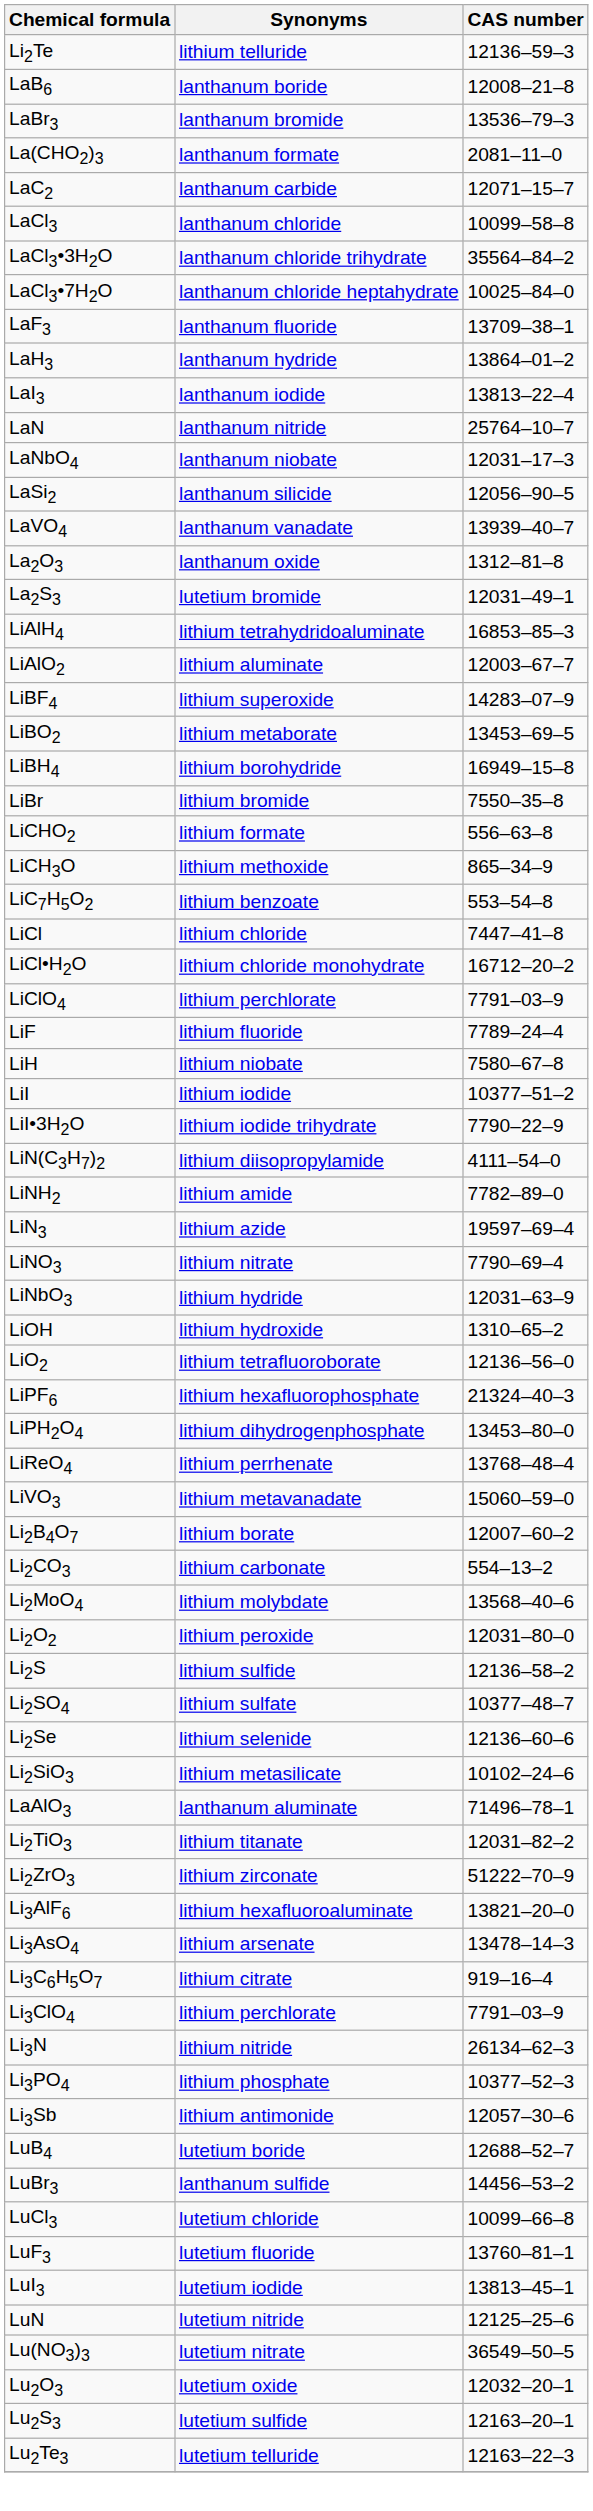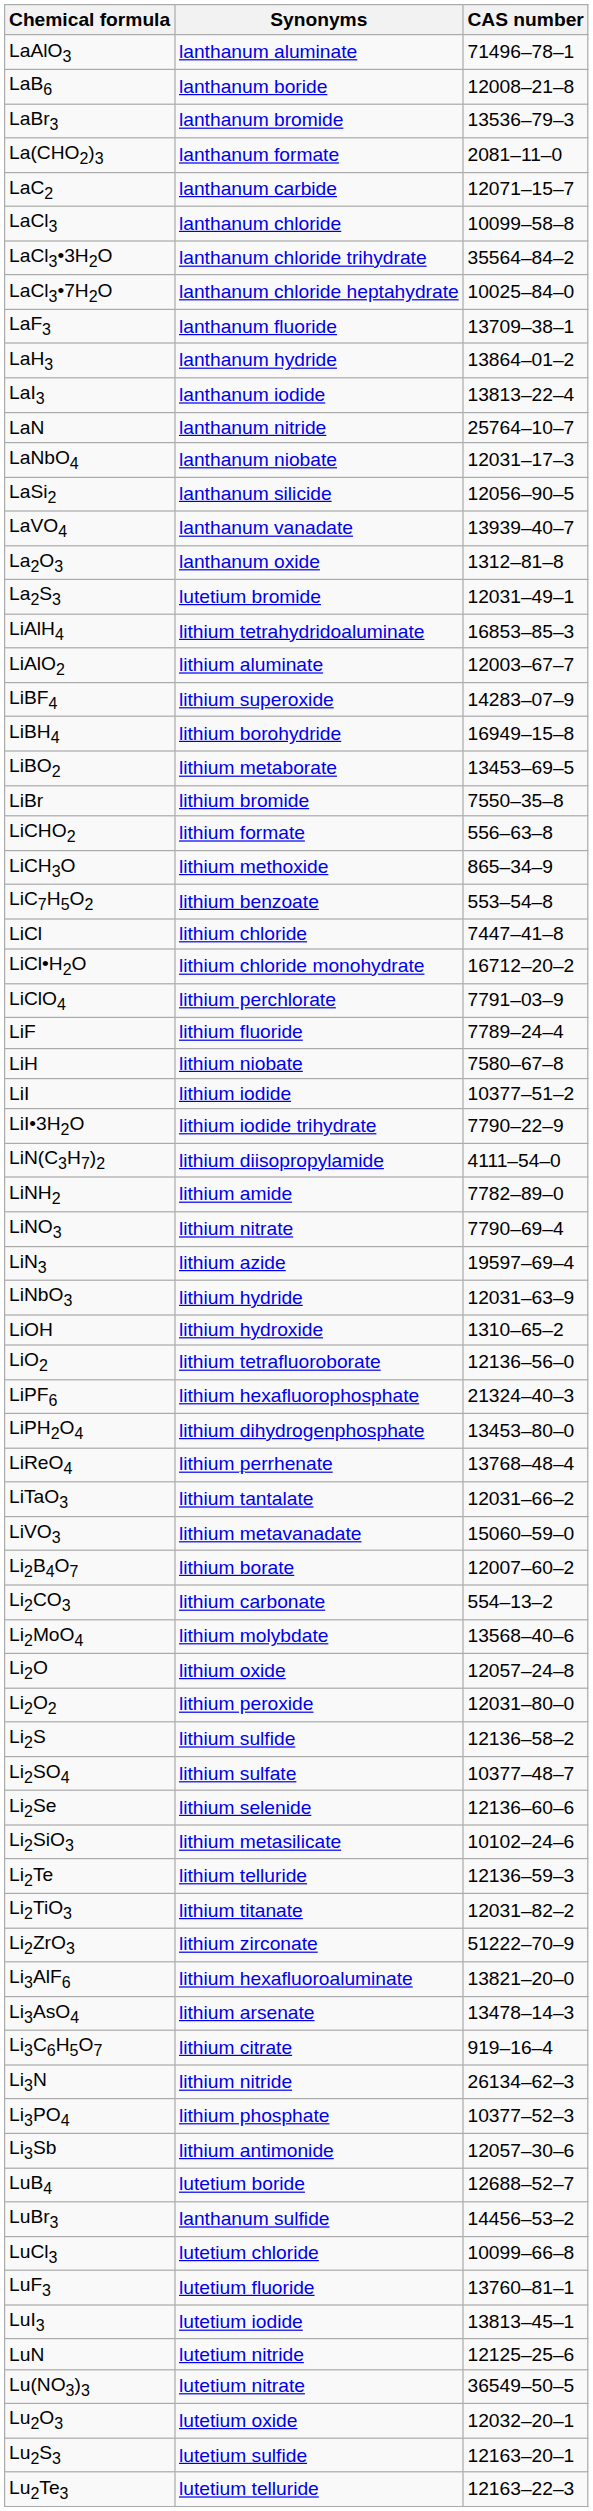 <table class="wikitable">
 <tr>
 <th>Chemical formula</th>
 <th>Synonyms</th>
 <th>CAS number</th>
 </tr>
 <tr>
-<td>Li<sub>2</sub>Te</td>
-<td><a href='#'>lithium telluride</a></td>
-<td>12136–59–3</td>
+<td>LaAlO<sub>3</sub></td>
+<td><a href='#'>lanthanum aluminate</a></td>
+<td>71496–78–1</td>
 </tr>
 <tr>
 <td>LaB<sub>6</sub></td>
 <td><a href='#'>lanthanum boride</a></td>
 <td>12008–21–8</td>
 </tr>
 <tr>
 <td>LaBr<sub>3</sub></td>
 <td><a href='#'>lanthanum bromide</a></td>
 <td>13536–79–3</td>
 </tr>
 <tr>
 <td>La(CHO<sub>2</sub>)<sub>3</sub></td>
 <td><a href='#'>lanthanum formate</a></td>
 <td>2081–11–0</td>
 </tr>
 <tr>
 <td>LaC<sub>2</sub></td>
 <td><a href='#'>lanthanum carbide</a></td>
 <td>12071–15–7</td>
 </tr>
 <tr>
 <td>LaCl<sub>3</sub></td>
 <td><a href='#'>lanthanum chloride</a></td>
 <td>10099–58–8</td>
 </tr>
 <tr>
 <td>LaCl<sub>3</sub>•3H<sub>2</sub>O</td>
 <td><a href='#'>lanthanum chloride trihydrate</a></td>
 <td>35564–84–2</td>
 </tr>
 <tr>
 <td>LaCl<sub>3</sub>•7H<sub>2</sub>O</td>
 <td><a href='#'>lanthanum chloride heptahydrate</a></td>
 <td>10025–84–0</td>
 </tr>
 <tr>
 <td>LaF<sub>3</sub></td>
 <td><a href='#'>lanthanum fluoride</a></td>
 <td>13709–38–1</td>
 </tr>
 <tr>
 <td>LaH<sub>3</sub></td>
 <td><a href='#'>lanthanum hydride</a></td>
 <td>13864–01–2</td>
 </tr>
 <tr>
 <td>LaI<sub>3</sub></td>
 <td><a href='#'>lanthanum iodide</a></td>
 <td>13813–22–4</td>
 </tr>
 <tr>
 <td>LaN</td>
 <td><a href='#'>lanthanum nitride</a></td>
 <td>25764–10–7</td>
 </tr>
 <tr>
 <td>LaNbO<sub>4</sub></td>
 <td><a href='#'>lanthanum niobate</a></td>
 <td>12031–17–3</td>
 </tr>
 <tr>
 <td>LaSi<sub>2</sub></td>
 <td><a href='#'>lanthanum silicide</a></td>
 <td>12056–90–5</td>
 </tr>
 <tr>
 <td>LaVO<sub>4</sub></td>
 <td><a href='#'>lanthanum vanadate</a></td>
 <td>13939–40–7</td>
 </tr>
 <tr>
 <td>La<sub>2</sub>O<sub>3</sub></td>
 <td><a href='#'>lanthanum oxide</a></td>
 <td>1312–81–8</td>
 </tr>
 <tr>
 <td>La<sub>2</sub>S<sub>3</sub></td>
 <td><a href='#'>lutetium bromide</a></td>
 <td>12031–49–1</td>
 </tr>
 <tr>
 <td>LiAlH<sub>4</sub></td>
 <td><a href='#'>lithium tetrahydridoaluminate</a></td>
 <td>16853–85–3</td>
 </tr>
 <tr>
 <td>LiAlO<sub>2</sub></td>
 <td><a href='#'>lithium aluminate</a></td>
 <td>12003–67–7</td>
 </tr>
 <tr>
 <td>LiBF<sub>4</sub></td>
 <td><a href='#'>lithium superoxide</a></td>
 <td>14283–07–9</td>
 </tr>
 <tr>
+<td>LiBH<sub>4</sub></td>
+<td><a href='#'>lithium borohydride</a></td>
+<td>16949–15–8</td>
+</tr>
+<tr>
 <td>LiBO<sub>2</sub></td>
 <td><a href='#'>lithium metaborate</a></td>
 <td>13453–69–5</td>
-</tr>
-<tr>
-<td>LiBH<sub>4</sub></td>
-<td><a href='#'>lithium borohydride</a></td>
-<td>16949–15–8</td>
 </tr>
 <tr>
 <td>LiBr</td>
 <td><a href='#'>lithium bromide</a></td>
 <td>7550–35–8</td>
 </tr>
 <tr>
 <td>LiCHO<sub>2</sub></td>
 <td><a href='#'>lithium formate</a></td>
 <td>556–63–8</td>
 </tr>
 <tr>
 <td>LiCH<sub>3</sub>O</td>
 <td><a href='#'>lithium methoxide</a></td>
 <td>865–34–9</td>
 </tr>
 <tr>
 <td>LiC<sub>7</sub>H<sub>5</sub>O<sub>2</sub></td>
 <td><a href='#'>lithium benzoate</a></td>
 <td>553–54–8</td>
 </tr>
 <tr>
 <td>LiCl</td>
 <td><a href='#'>lithium chloride</a></td>
 <td>7447–41–8</td>
 </tr>
 <tr>
 <td>LiCl•H<sub>2</sub>O</td>
 <td><a href='#'>lithium chloride monohydrate</a></td>
 <td>16712–20–2</td>
 </tr>
 <tr>
 <td>LiClO<sub>4</sub></td>
 <td><a href='#'>lithium perchlorate</a></td>
 <td>7791–03–9</td>
 </tr>
 <tr>
 <td>LiF</td>
 <td><a href='#'>lithium fluoride</a></td>
 <td>7789–24–4</td>
 </tr>
 <tr>
 <td>LiH</td>
 <td><a href='#'>lithium niobate</a></td>
 <td>7580–67–8</td>
 </tr>
 <tr>
 <td>LiI</td>
 <td><a href='#'>lithium iodide</a></td>
 <td>10377–51–2</td>
 </tr>
 <tr>
 <td>LiI•3H<sub>2</sub>O</td>
 <td><a href='#'>lithium iodide trihydrate</a></td>
 <td>7790–22–9</td>
 </tr>
 <tr>
 <td>LiN(C<sub>3</sub>H<sub>7</sub>)<sub>2</sub></td>
 <td><a href='#'>lithium diisopropylamide</a></td>
 <td>4111–54–0</td>
 </tr>
 <tr>
 <td>LiNH<sub>2</sub></td>
 <td><a href='#'>lithium amide</a></td>
 <td>7782–89–0</td>
 </tr>
 <tr>
+<td>LiNO<sub>3</sub></td>
+<td><a href='#'>lithium nitrate</a></td>
+<td>7790–69–4</td>
+</tr>
+<tr>
 <td>LiN<sub>3</sub></td>
 <td><a href='#'>lithium azide</a></td>
 <td>19597–69–4</td>
-</tr>
-<tr>
-<td>LiNO<sub>3</sub></td>
-<td><a href='#'>lithium nitrate</a></td>
-<td>7790–69–4</td>
 </tr>
 <tr>
 <td>LiNbO<sub>3</sub></td>
 <td><a href='#'>lithium hydride</a></td>
 <td>12031–63–9</td>
 </tr>
 <tr>
 <td>LiOH</td>
 <td><a href='#'>lithium hydroxide</a></td>
 <td>1310–65–2</td>
 </tr>
 <tr>
 <td>LiO<sub>2</sub></td>
 <td><a href='#'>lithium tetrafluoroborate</a></td>
 <td>12136–56–0</td>
 </tr>
 <tr>
 <td>LiPF<sub>6</sub></td>
 <td><a href='#'>lithium hexafluorophosphate</a></td>
 <td>21324–40–3</td>
 </tr>
 <tr>
 <td>LiPH<sub>2</sub>O<sub>4</sub></td>
 <td><a href='#'>lithium dihydrogenphosphate</a></td>
 <td>13453–80–0</td>
 </tr>
 <tr>
 <td>LiReO<sub>4</sub></td>
 <td><a href='#'>lithium perrhenate</a></td>
 <td>13768–48–4</td>
 </tr>
 <tr>
+<td>LiTaO<sub>3</sub></td>
+<td><a href='#'>lithium tantalate</a></td>
+<td>12031–66–2</td>
+</tr>
+<tr>
 <td>LiVO<sub>3</sub></td>
 <td><a href='#'>lithium metavanadate</a></td>
 <td>15060–59–0</td>
 </tr>
 <tr>
 <td>Li<sub>2</sub>B<sub>4</sub>O<sub>7</sub></td>
 <td><a href='#'>lithium borate</a></td>
 <td>12007–60–2</td>
 </tr>
 <tr>
 <td>Li<sub>2</sub>CO<sub>3</sub></td>
 <td><a href='#'>lithium carbonate</a></td>
 <td>554–13–2</td>
 </tr>
 <tr>
 <td>Li<sub>2</sub>MoO<sub>4</sub></td>
 <td><a href='#'>lithium molybdate</a></td>
 <td>13568–40–6</td>
+</tr>
+<tr>
+<td>Li<sub>2</sub>O</td>
+<td><a href='#'>lithium oxide</a></td>
+<td>12057–24–8</td>
 </tr>
 <tr>
 <td>Li<sub>2</sub>O<sub>2</sub></td>
 <td><a href='#'>lithium peroxide</a></td>
 <td>12031–80–0</td>
 </tr>
 <tr>
 <td>Li<sub>2</sub>S</td>
 <td><a href='#'>lithium sulfide</a></td>
 <td>12136–58–2</td>
 </tr>
 <tr>
 <td>Li<sub>2</sub>SO<sub>4</sub></td>
 <td><a href='#'>lithium sulfate</a></td>
 <td>10377–48–7</td>
 </tr>
 <tr>
 <td>Li<sub>2</sub>Se</td>
 <td><a href='#'>lithium selenide</a></td>
 <td>12136–60–6</td>
 </tr>
 <tr>
 <td>Li<sub>2</sub>SiO<sub>3</sub></td>
 <td><a href='#'>lithium metasilicate</a></td>
 <td>10102–24–6</td>
 </tr>
 <tr>
-<td>LaAlO<sub>3</sub></td>
-<td><a href='#'>lanthanum aluminate</a></td>
-<td>71496–78–1</td>
+<td>Li<sub>2</sub>Te</td>
+<td><a href='#'>lithium telluride</a></td>
+<td>12136–59–3</td>
 </tr>
 <tr>
 <td>Li<sub>2</sub>TiO<sub>3</sub></td>
 <td><a href='#'>lithium titanate</a></td>
 <td>12031–82–2</td>
 </tr>
 <tr>
 <td>Li<sub>2</sub>ZrO<sub>3</sub></td>
 <td><a href='#'>lithium zirconate</a></td>
 <td>51222–70–9</td>
 </tr>
 <tr>
 <td>Li<sub>3</sub>AlF<sub>6</sub></td>
 <td><a href='#'>lithium hexafluoroaluminate</a></td>
 <td>13821–20–0</td>
 </tr>
 <tr>
 <td>Li<sub>3</sub>AsO<sub>4</sub></td>
 <td><a href='#'>lithium arsenate</a></td>
 <td>13478–14–3</td>
 </tr>
 <tr>
 <td>Li<sub>3</sub>C<sub>6</sub>H<sub>5</sub>O<sub>7</sub></td>
 <td><a href='#'>lithium citrate</a></td>
 <td>919–16–4</td>
-</tr>
-<tr>
-<td>Li<sub>3</sub>ClO<sub>4</sub></td>
-<td><a href='#'>lithium perchlorate</a></td>
-<td>7791–03–9</td>
 </tr>
 <tr>
 <td>Li<sub>3</sub>N</td>
 <td><a href='#'>lithium nitride</a></td>
 <td>26134–62–3</td>
 </tr>
 <tr>
 <td>Li<sub>3</sub>PO<sub>4</sub></td>
 <td><a href='#'>lithium phosphate</a></td>
 <td>10377–52–3</td>
 </tr>
 <tr>
 <td>Li<sub>3</sub>Sb</td>
 <td><a href='#'>lithium antimonide</a></td>
 <td>12057–30–6</td>
 </tr>
 <tr>
 <td>LuB<sub>4</sub></td>
 <td><a href='#'>lutetium boride</a></td>
 <td>12688–52–7</td>
 </tr>
 <tr>
 <td>LuBr<sub>3</sub></td>
 <td><a href='#'>lanthanum sulfide</a></td>
 <td>14456–53–2</td>
 </tr>
 <tr>
 <td>LuCl<sub>3</sub></td>
 <td><a href='#'>lutetium chloride</a></td>
 <td>10099–66–8</td>
 </tr>
 <tr>
 <td>LuF<sub>3</sub></td>
 <td><a href='#'>lutetium fluoride</a></td>
 <td>13760–81–1</td>
 </tr>
 <tr>
 <td>LuI<sub>3</sub></td>
 <td><a href='#'>lutetium iodide</a></td>
 <td>13813–45–1</td>
 </tr>
 <tr>
 <td>LuN</td>
 <td><a href='#'>lutetium nitride</a></td>
 <td>12125–25–6</td>
 </tr>
 <tr>
 <td>Lu(NO<sub>3</sub>)<sub>3</sub></td>
 <td><a href='#'>lutetium nitrate</a></td>
 <td>36549–50–5</td>
 </tr>
 <tr>
 <td>Lu<sub>2</sub>O<sub>3</sub></td>
 <td><a href='#'>lutetium oxide</a></td>
 <td>12032–20–1</td>
 </tr>
 <tr>
 <td>Lu<sub>2</sub>S<sub>3</sub></td>
 <td><a href='#'>lutetium sulfide</a></td>
 <td>12163–20–1</td>
 </tr>
 <tr>
 <td>Lu<sub>2</sub>Te<sub>3</sub></td>
 <td><a href='#'>lutetium telluride</a></td>
 <td>12163–22–3</td>
 </tr>
 <tr>
 </tr>
 </table>
